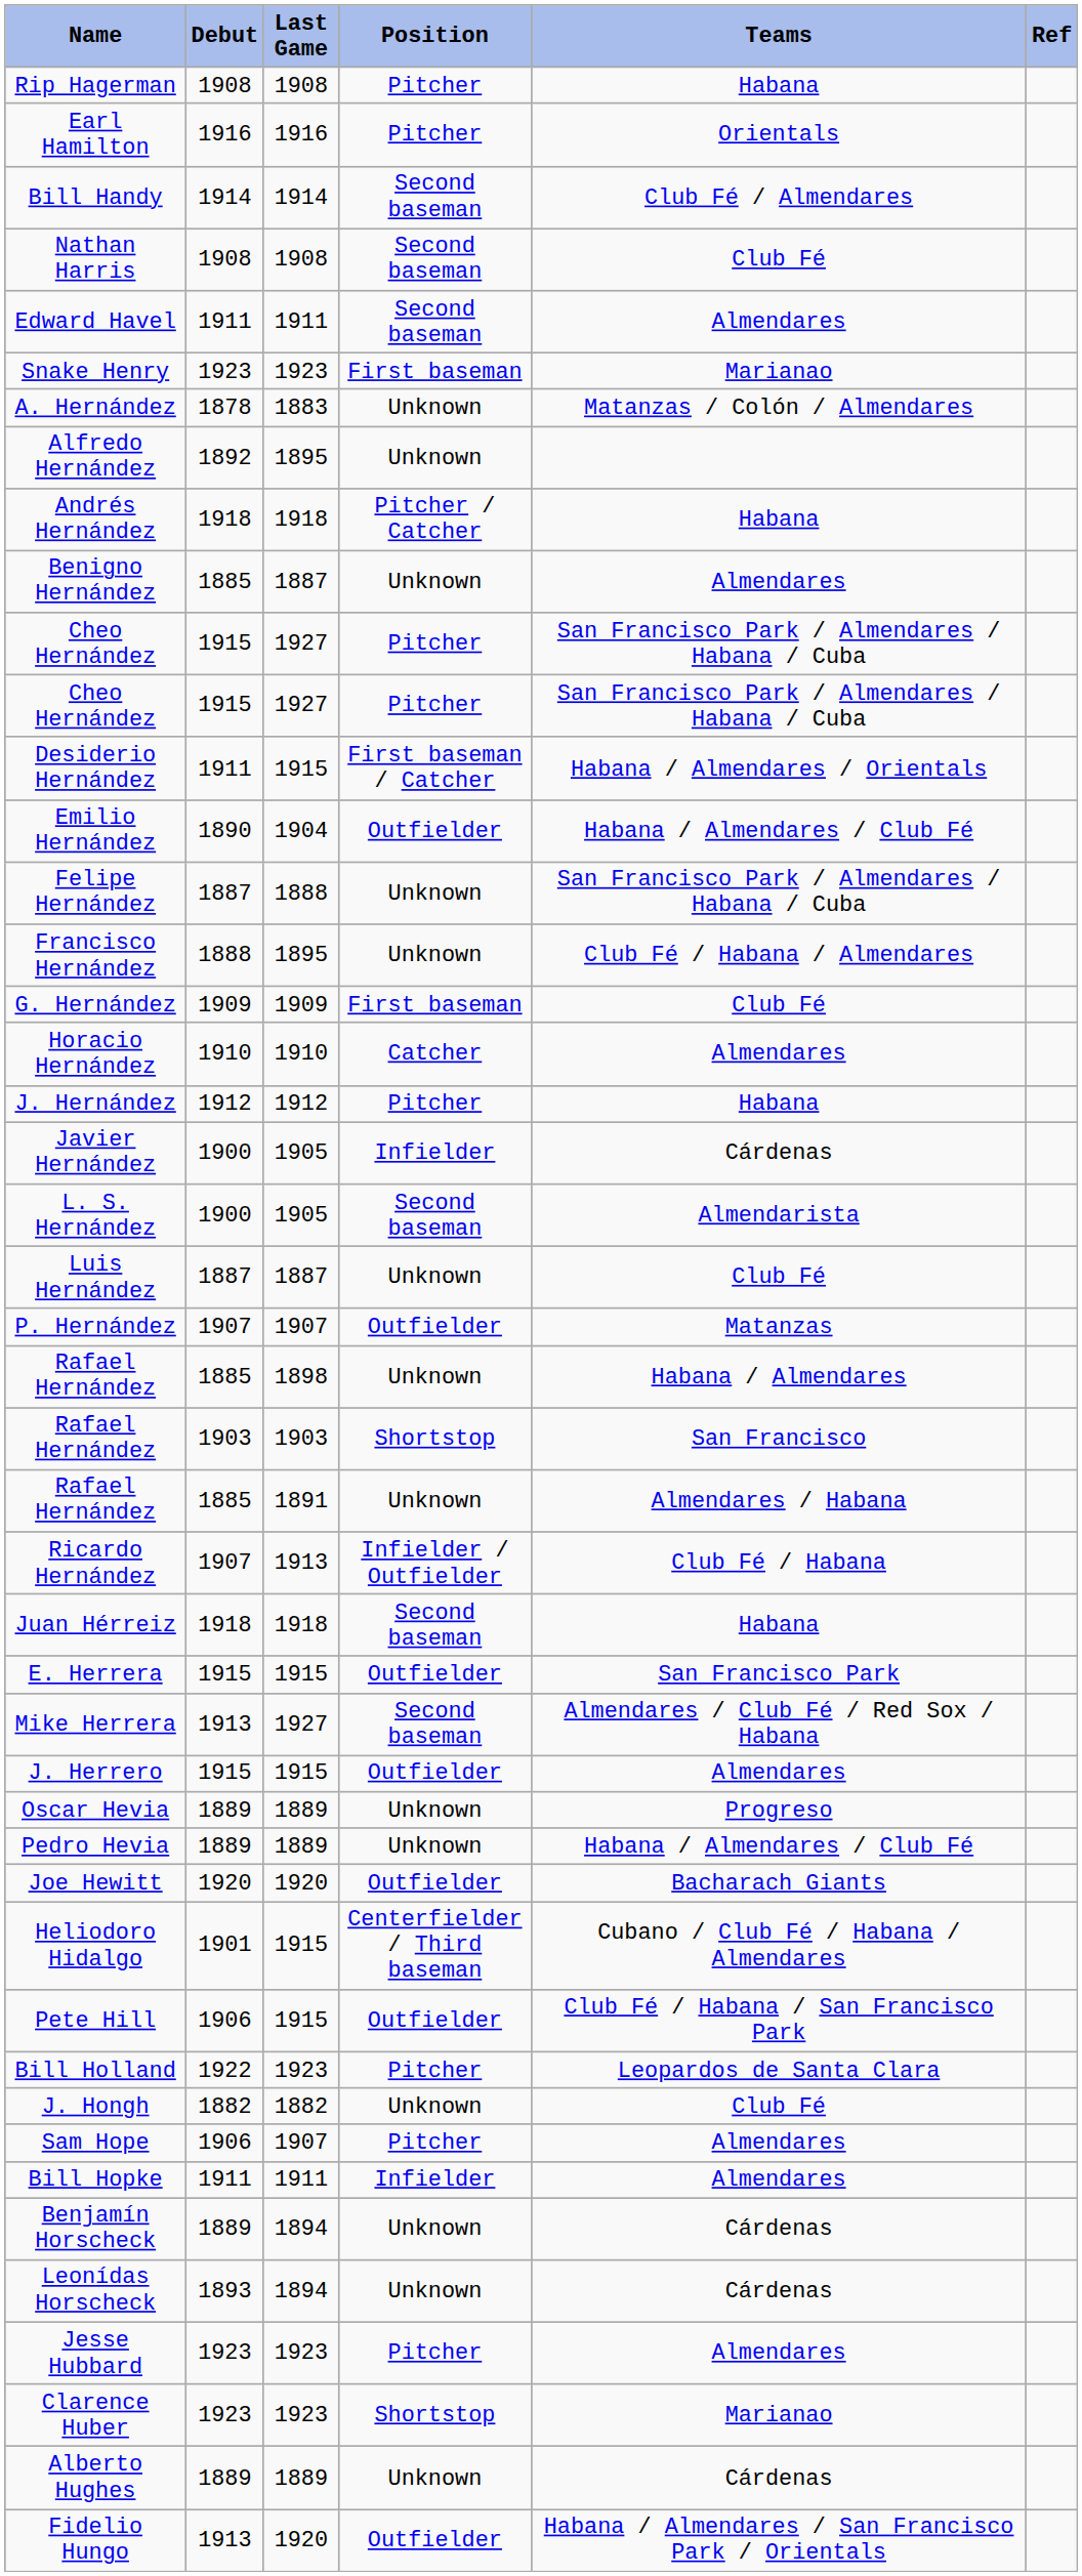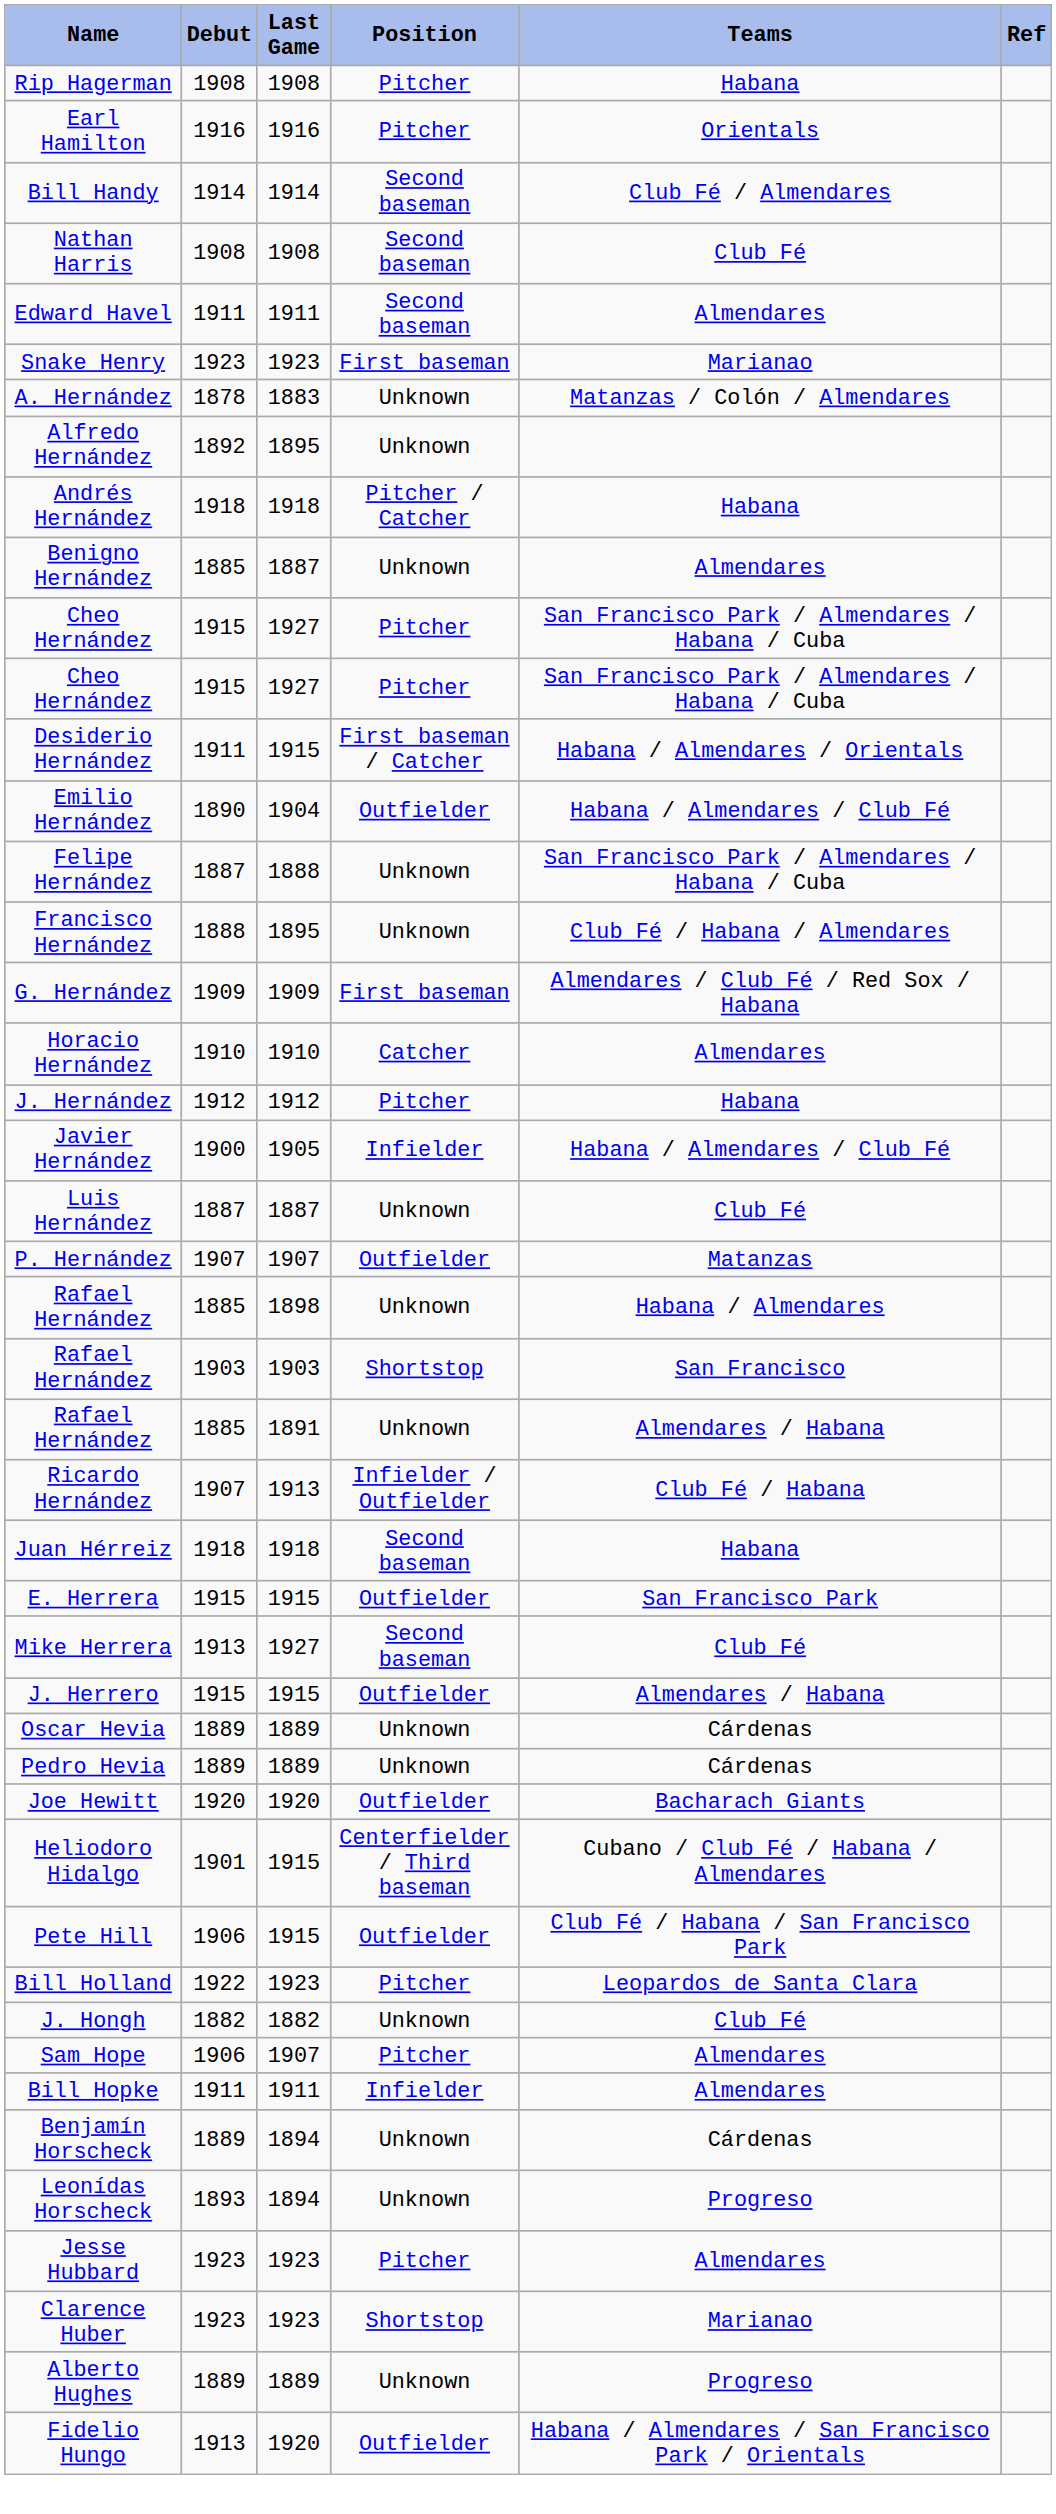 <table class="wikitable" style="width: 100%">
 <tr>
 <th style="background:#a8bdec; width:17%;">Name</th>
 <th style="width:7%; background:#a8bdec;">Debut</th>
 <th style="width:7%; background:#a8bdec;">Last Game</th>
 <th style="width:18%; background:#a8bdec;">Position</th>
 <th style="width:47%; background:#a8bdec;">Teams</th>
 <th style="width:4%; background:#a8bdec;">Ref</th>
 </tr>
 <tr align=center>
 <td><a href='#'>Rip Hagerman</a></td>
 <td>1908</td>
 <td>1908</td>
 <td><a href='#'>Pitcher</a></td>
 <td><a href='#'>Habana</a></td>
 <td></td>
 </tr>
 <tr align=center>
 <td><a href='#'>Earl Hamilton</a></td>
 <td>1916</td>
 <td>1916</td>
 <td><a href='#'>Pitcher</a></td>
 <td><a href='#'>Orientals</a></td>
 <td></td>
 </tr>
 <tr align=center>
 <td><a href='#'>Bill Handy</a></td>
 <td>1914</td>
 <td>1914</td>
 <td><a href='#'>Second baseman</a></td>
 <td><a href='#'>Club Fé</a> / <a href='#'>Almendares</a></td>
 <td></td>
 </tr>
 <tr align=center>
 <td><a href='#'>Nathan Harris</a></td>
 <td>1908</td>
 <td>1908</td>
 <td><a href='#'>Second baseman</a></td>
 <td><a href='#'>Club Fé</a></td>
 <td></td>
 </tr>
 <tr align=center>
 <td><a href='#'>Edward Havel</a></td>
 <td>1911</td>
 <td>1911</td>
 <td><a href='#'>Second baseman</a></td>
 <td><a href='#'>Almendares</a></td>
 <td></td>
 </tr>
 <tr align=center>
 <td><a href='#'>Snake Henry</a></td>
 <td>1923</td>
 <td>1923</td>
 <td><a href='#'>First baseman</a></td>
 <td><a href='#'>Marianao</a></td>
 <td></td>
 </tr>
 <tr align=center>
 <td><a href='#'>A. Hernández</a></td>
 <td>1878</td>
 <td>1883</td>
 <td>Unknown</td>
 <td><a href='#'>Matanzas</a> / Colón / <a href='#'>Almendares</a></td>
 <td></td>
 </tr>
 <tr align=center>
 <td><a href='#'>Alfredo Hernández</a></td>
 <td>1892</td>
 <td>1895</td>
 <td>Unknown</td>
 <td Aguila de Oro / ></td>
 </tr>
 <tr align=center>
 <td><a href='#'>Andrés Hernández</a></td>
 <td>1918</td>
 <td>1918</td>
 <td><a href='#'>Pitcher</a> / <a href='#'>Catcher</a></td>
 <td><a href='#'>Habana</a></td>
 <td></td>
 </tr>
 <tr align=center>
 <td><a href='#'>Benigno Hernández</a></td>
 <td>1885</td>
 <td>1887</td>
 <td>Unknown</td>
 <td><a href='#'>Almendares</a></td>
 <td></td>
 </tr>
 <tr align=center>
 <td><a href='#'>Cheo Hernández</a></td>
 <td>1915</td>
 <td>1927</td>
 <td><a href='#'>Pitcher</a></td>
 <td><a href='#'>San Francisco Park</a> / <a href='#'>Almendares</a> / <a href='#'>Habana</a> / Cuba</td>
 <td></td>
 </tr>
 <tr align=center>
 <td><a href='#'>Cheo Hernández</a></td>
 <td>1915</td>
 <td>1927</td>
 <td><a href='#'>Pitcher</a></td>
 <td><a href='#'>San Francisco Park</a> / <a href='#'>Almendares</a> / <a href='#'>Habana</a> / Cuba</td>
 <td></td>
 </tr>
 <tr align=center>
 <td><a href='#'>Desiderio Hernández</a></td>
 <td>1911</td>
 <td>1915</td>
 <td><a href='#'>First baseman</a> / <a href='#'>Catcher</a></td>
 <td><a href='#'>Habana</a> / <a href='#'>Almendares</a> / <a href='#'>Orientals</a></td>
 <td></td>
 </tr>
 <tr align=center>
 <td><a href='#'>Emilio Hernández</a></td>
 <td>1890</td>
 <td>1904</td>
 <td><a href='#'>Outfielder</a></td>
 <td><a href='#'>Habana</a> / <a href='#'>Almendares</a> / <a href='#'>Club Fé</a></td>
 <td> </td>
 </tr>
 <tr align=center>
 <td><a href='#'>Felipe Hernández</a></td>
 <td>1887</td>
 <td>1888</td>
 <td>Unknown</td>
 <td><a href='#'>San Francisco Park</a> / <a href='#'>Almendares</a> / <a href='#'>Habana</a> / Cuba</td>
 <td></td>
 </tr>
 <tr align=center>
 <td><a href='#'>Francisco Hernández</a></td>
 <td>1888</td>
 <td>1895</td>
 <td>Unknown</td>
 <td><a href='#'>Club Fé</a> / <a href='#'>Habana</a> / <a href='#'>Almendares</a></td>
 <td></td>
 </tr>
 <tr align=center>
 <td><a href='#'>G. Hernández</a></td>
 <td>1909</td>
 <td>1909</td>
 <td><a href='#'>First baseman</a></td>
-<td><a href='#'>Club Fé</a></td>
+<td><a href='#'>Almendares</a> / <a href='#'>Club Fé</a> / Red Sox / <a href='#'>Habana</a></td>
 <td></td>
 </tr>
 <tr align=center>
 <td><a href='#'>Horacio Hernández</a></td>
 <td>1910</td>
 <td>1910</td>
 <td><a href='#'>Catcher</a></td>
 <td><a href='#'>Almendares</a></td>
 <td></td>
 </tr>
 <tr align=center>
 <td><a href='#'>J. Hernández</a></td>
 <td>1912</td>
 <td>1912</td>
 <td><a href='#'>Pitcher</a></td>
 <td><a href='#'>Habana</a></td>
 <td></td>
 </tr>
 <tr align=center>
 <td><a href='#'>Javier Hernández</a></td>
 <td>1900</td>
 <td>1905</td>
 <td><a href='#'>Infielder</a></td>
-<td>Cárdenas</td>
-<td></td>
-</tr>
-<tr align=center>
-<td><a href='#'>L. S. Hernández</a></td>
-<td>1900</td>
-<td>1905</td>
-<td><a href='#'>Second baseman</a></td>
-<td><a href='#'>Almendarista</a></td>
+<td><a href='#'>Habana</a> / <a href='#'>Almendares</a> / <a href='#'>Club Fé</a></td>
 <td></td>
 </tr>
 <tr align=center>
 <td><a href='#'>Luis Hernández</a></td>
 <td>1887</td>
 <td>1887</td>
 <td>Unknown</td>
 <td><a href='#'>Club Fé</a></td>
 <td></td>
 </tr>
 <tr align=center>
 <td><a href='#'>P. Hernández</a></td>
 <td>1907</td>
 <td>1907</td>
 <td><a href='#'>Outfielder</a></td>
 <td><a href='#'>Matanzas</a></td>
 <td></td>
 </tr>
 <tr align=center>
 <td><a href='#'>Rafael Hernández</a></td>
 <td>1885</td>
 <td>1898</td>
 <td>Unknown</td>
 <td><a href='#'>Habana</a> / <a href='#'>Almendares</a></td>
 <td></td>
 </tr>
 <tr align=center>
 <td><a href='#'>Rafael Hernández</a></td>
 <td>1903</td>
 <td>1903</td>
 <td><a href='#'>Shortstop</a></td>
 <td><a href='#'>San Francisco</a></td>
 <td></td>
 </tr>
 <tr align=center>
 <td><a href='#'>Rafael Hernández</a></td>
 <td>1885</td>
 <td>1891</td>
 <td>Unknown</td>
 <td><a href='#'>Almendares</a> / <a href='#'>Habana</a></td>
 <td></td>
 </tr>
 <tr align=center>
 <td><a href='#'>Ricardo Hernández</a></td>
 <td>1907</td>
 <td>1913</td>
 <td><a href='#'>Infielder</a> / <a href='#'>Outfielder</a></td>
 <td><a href='#'>Club Fé</a> / <a href='#'>Habana</a></td>
 <td></td>
 </tr>
 <tr align=center>
 <td><a href='#'>Juan Hérreiz</a></td>
 <td>1918</td>
 <td>1918</td>
 <td><a href='#'>Second baseman</a></td>
 <td><a href='#'>Habana</a></td>
 <td></td>
 </tr>
 <tr align=center>
 <td><a href='#'>E. Herrera</a></td>
 <td>1915</td>
 <td>1915</td>
 <td><a href='#'>Outfielder</a></td>
 <td><a href='#'>San Francisco Park</a></td>
 <td></td>
 </tr>
 <tr align=center>
 <td><a href='#'>Mike Herrera</a></td>
 <td>1913</td>
 <td>1927</td>
 <td><a href='#'>Second baseman</a></td>
-<td><a href='#'>Almendares</a> / <a href='#'>Club Fé</a> / Red Sox / <a href='#'>Habana</a></td>
+<td><a href='#'>Club Fé</a></td>
 <td></td>
 </tr>
 <tr align=center>
 <td><a href='#'>J. Herrero</a></td>
 <td>1915</td>
 <td>1915</td>
 <td><a href='#'>Outfielder</a></td>
-<td><a href='#'>Almendares</a></td>
+<td><a href='#'>Almendares</a> / <a href='#'>Habana</a></td>
 <td></td>
 </tr>
 <tr align=center>
 <td><a href='#'>Oscar Hevia</a></td>
 <td>1889</td>
 <td>1889</td>
 <td>Unknown</td>
-<td><a href='#'>Progreso</a></td>
+<td>Cárdenas</td>
 <td></td>
 </tr>
 <tr align=center>
 <td><a href='#'>Pedro Hevia</a></td>
 <td>1889</td>
 <td>1889</td>
 <td>Unknown</td>
-<td><a href='#'>Habana</a> / <a href='#'>Almendares</a> / <a href='#'>Club Fé</a></td>
+<td>Cárdenas</td>
 <td></td>
 </tr>
 <tr align=center>
 <td><a href='#'>Joe Hewitt</a></td>
 <td>1920</td>
 <td>1920</td>
 <td><a href='#'>Outfielder</a></td>
 <td><a href='#'>Bacharach Giants</a></td>
 <td></td>
 </tr>
 <tr align=center>
 <td><a href='#'>Heliodoro Hidalgo</a></td>
 <td>1901</td>
 <td>1915</td>
 <td><a href='#'>Centerfielder</a> / <a href='#'>Third baseman</a></td>
 <td>Cubano / <a href='#'>Club Fé</a> / <a href='#'>Habana</a>  / <a href='#'>Almendares</a></td>
 <td></td>
 </tr>
 <tr align=center>
 <td><a href='#'>Pete Hill</a></td>
 <td>1906</td>
 <td>1915</td>
 <td><a href='#'>Outfielder</a></td>
 <td><a href='#'>Club Fé</a> / <a href='#'>Habana</a> / <a href='#'>San Francisco Park</a></td>
 <td></td>
 </tr>
 <tr align=center>
 <td><a href='#'>Bill Holland</a></td>
 <td>1922</td>
 <td>1923</td>
 <td><a href='#'>Pitcher</a></td>
 <td><a href='#'>Leopardos de Santa Clara</a></td>
 <td></td>
 </tr>
 <tr align=center>
 <td><a href='#'>J. Hongh</a></td>
 <td>1882</td>
 <td>1882</td>
 <td>Unknown</td>
 <td><a href='#'>Club Fé</a></td>
 <td></td>
 </tr>
 <tr align=center>
 <td><a href='#'>Sam Hope</a></td>
 <td>1906</td>
 <td>1907</td>
 <td><a href='#'>Pitcher</a></td>
 <td><a href='#'>Almendares</a></td>
 <td></td>
 </tr>
 <tr align=center>
 <td><a href='#'>Bill Hopke</a></td>
 <td>1911</td>
 <td>1911</td>
 <td><a href='#'>Infielder</a></td>
 <td><a href='#'>Almendares</a></td>
 <td></td>
 </tr>
 <tr align=center>
 <td><a href='#'>Benjamín Horscheck</a></td>
 <td>1889</td>
 <td>1894</td>
 <td>Unknown</td>
 <td>Cárdenas</td>
 <td></td>
 </tr>
 <tr align=center>
 <td><a href='#'>Leonídas Horscheck</a></td>
 <td>1893</td>
 <td>1894</td>
 <td>Unknown</td>
-<td>Cárdenas</td>
+<td><a href='#'>Progreso</a></td>
 <td></td>
 </tr>
 <tr align=center>
 <td><a href='#'>Jesse Hubbard</a></td>
 <td>1923</td>
 <td>1923</td>
 <td><a href='#'>Pitcher</a></td>
 <td><a href='#'>Almendares</a></td>
 <td></td>
 </tr>
 <tr align=center>
 <td><a href='#'>Clarence Huber</a></td>
 <td>1923</td>
 <td>1923</td>
 <td><a href='#'>Shortstop</a></td>
 <td><a href='#'>Marianao</a></td>
 <td></td>
 </tr>
 <tr align=center>
 <td><a href='#'>Alberto Hughes</a></td>
 <td>1889</td>
 <td>1889</td>
 <td>Unknown</td>
-<td>Cárdenas</td>
+<td><a href='#'>Progreso</a></td>
 <td></td>
 </tr>
 <tr align=center>
 <td><a href='#'>Fidelio Hungo</a></td>
 <td>1913</td>
 <td>1920</td>
 <td><a href='#'>Outfielder</a></td>
 <td><a href='#'>Habana</a> / <a href='#'>Almendares</a> / <a href='#'>San Francisco Park</a> / <a href='#'>Orientals</a></td>
 <td></td>
 </tr>
 </table>
